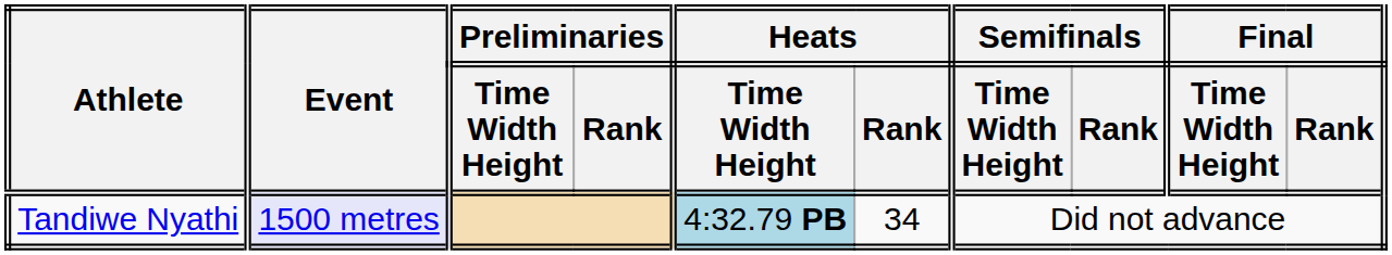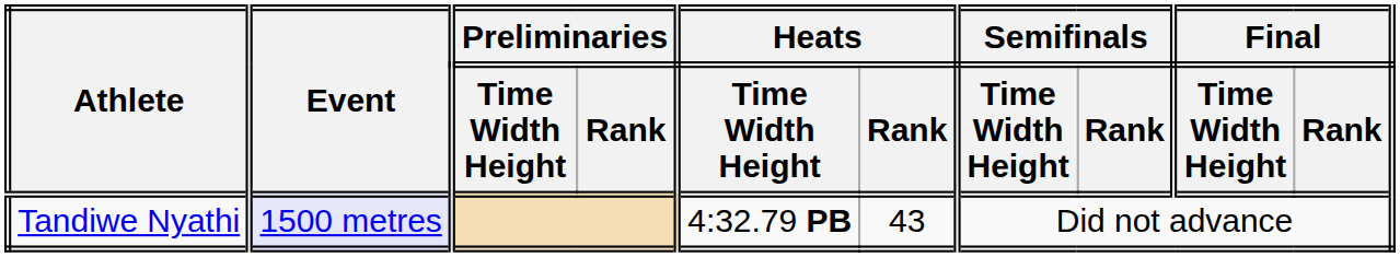 <table class=wikitable style="font-size:90%; border: double;">
 <tr>
 <th rowspan="2" style="border-right:double">Athlete</th>
 <th rowspan="2" style="border-right:double">Event</th>
 <th colspan="2" style="border-right:double; border-bottom:double;">Preliminaries</th>
 <th colspan="2" style="border-right:double; border-bottom:double;">Heats</th>
 <th colspan="2" style="border-right:double; border-bottom:double;">Semifinals</th>
 <th colspan="2" style="border-right:double; border-bottom:double;">Final</th>
 </tr>
 <tr>
 <th>Time<br>Width<br>Height</th>
 <th style="border-right:double">Rank</th>
 <th>Time<br>Width<br>Height</th>
 <th style="border-right:double">Rank</th>
 <th>Time<br>Width<br>Height</th>
 <th style="border-right:double">Rank</th>
 <th>Time<br>Width<br>Height</th>
 <th style="border-right:double">Rank</th>
 </tr>
 <tr style="border-top: double;">
 <td style="border-right:double"><a href='#'>Tandiwe Nyathi</a></td>
 <td style="background: lavender; border-right:double"><a href='#'>1500 metres</a></td>
 <td style="border-right:double" colspan= 2 bgcolor="wheat"></td>
-<td align=center style="background: lightblue;">4:32.79 <strong>PB</strong></td>
-<td align=center style="border-right:double">34</td>
+<td align=center>4:32.79 <strong>PB</strong></td>
+<td align=center style="border-right:double">43</td>
 <td colspan="4" align=center>Did not advance</td>
 </tr>
 </table>
